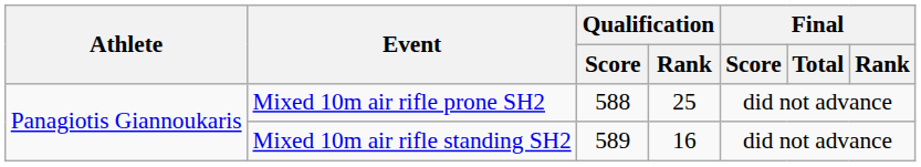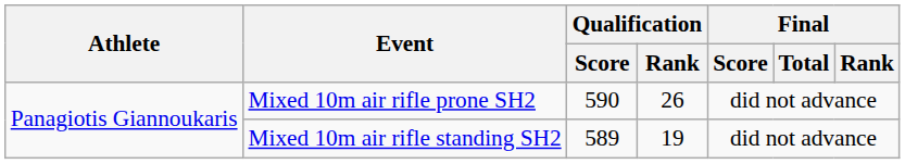 <table class=wikitable style="font-size:90%">
 <tr>
 <th rowspan="2">Athlete</th>
 <th rowspan="2">Event</th>
 <th colspan="2">Qualification</th>
 <th colspan="3">Final</th>
 </tr>
 <tr>
 <th>Score</th>
 <th>Rank</th>
 <th>Score</th>
 <th>Total</th>
 <th>Rank</th>
 </tr>
 <tr>
 <td rowspan="2"><a href='#'>Panagiotis Giannoukaris</a></td>
 <td><a href='#'>Mixed 10m air rifle prone SH2</a></td>
-<td align=center>588</td>
-<td align=center>25</td>
+<td align=center>590</td>
+<td align=center>26</td>
 <td align=center colspan="3">did not advance</td>
 </tr>
 <tr>
 <td><a href='#'>Mixed 10m air rifle standing SH2</a></td>
 <td align=center>589</td>
-<td align=center>16</td>
+<td align=center>19</td>
 <td align=center colspan="3">did not advance</td>
 </tr>
 </table>
